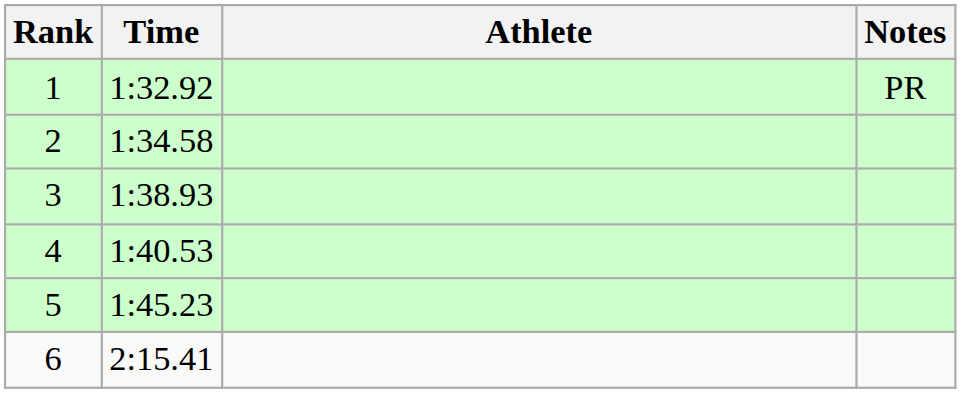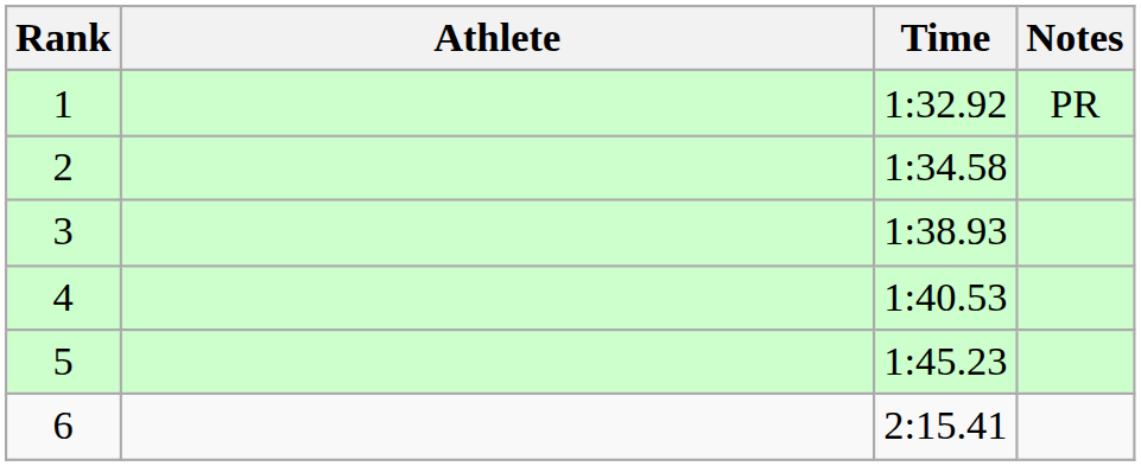 <table class="wikitable" style="text-align:center">
 <tr>
 <th>Rank</th>
+<th Style="width:18em">Athlete</th>
 <th>Time</th>
-<th Style="width:18em">Athlete</th>
 <th>Notes</th>
 </tr>
 <tr style="background:#cfc">
 <td>1</td>
+<td style="text-align:left"></td>
 <td>1:32.92</td>
-<td style="text-align:left"></td>
 <td>PR</td>
 </tr>
 <tr style="background:#cfc">
 <td>2</td>
+<td style="text-align:left"></td>
 <td>1:34.58</td>
-<td style="text-align:left"></td>
 <td></td>
 </tr>
 <tr style="background:#cfc">
 <td>3</td>
+<td style="text-align:left"></td>
 <td>1:38.93</td>
-<td style="text-align:left"></td>
 <td></td>
 </tr>
 <tr style="background:#cfc">
 <td>4</td>
+<td style="text-align:left"></td>
 <td>1:40.53</td>
-<td style="text-align:left"></td>
 <td></td>
 </tr>
 <tr style="background:#cfc">
 <td>5</td>
+<td style="text-align:left"></td>
 <td>1:45.23</td>
-<td style="text-align:left"></td>
 <td></td>
 </tr>
 <tr>
 <td>6</td>
+<td style="text-align:left"></td>
 <td>2:15.41</td>
-<td style="text-align:left"></td>
 <td></td>
 </tr>
 </table>
